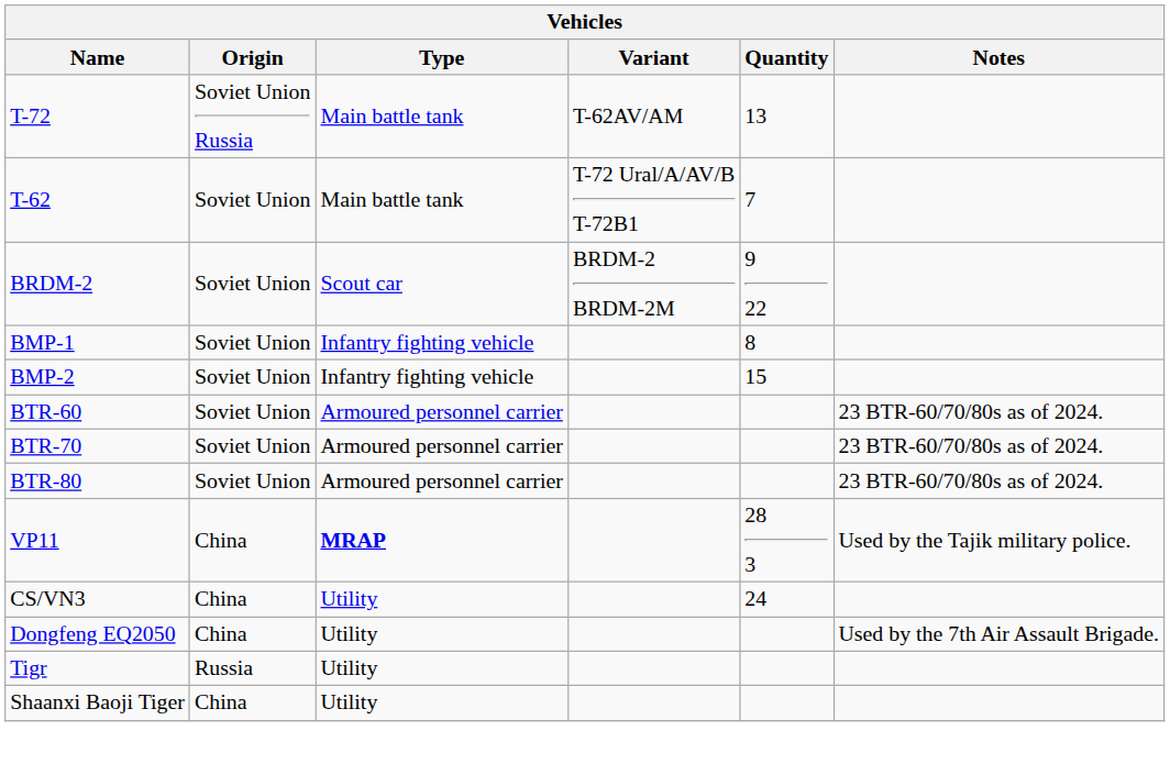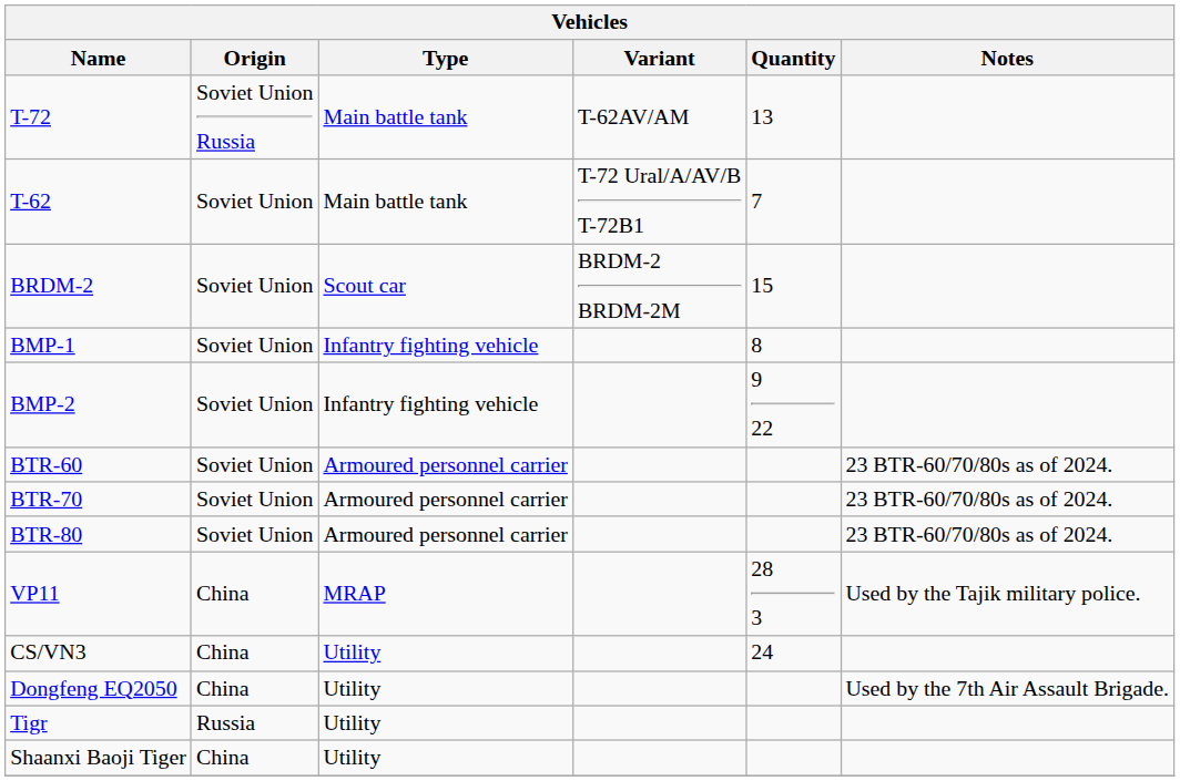 <table class="wikitable sortable">
 <tr>
 <th colspan="6">Vehicles</th>
 </tr>
 <tr>
 <th>Name</th>
 <th>Origin</th>
 <th>Type</th>
 <th>Variant</th>
 <th>Quantity</th>
 <th class="unsortable">Notes</th>
 </tr>
 <tr>
 <td><a href='#'>T-72</a></td>
 <td>Soviet Union<hr><a href='#'>Russia</a></td>
 <td><a href='#'>Main battle tank</a></td>
 <td>T-62AV/AM</td>
 <td>13</td>
 <td></td>
 </tr>
 <tr>
 <td><a href='#'>T-62</a></td>
 <td>Soviet Union</td>
 <td>Main battle tank</td>
 <td>T-72 Ural/A/AV/B<hr>T-72B1</td>
 <td>7</td>
 <td></td>
 </tr>
 <tr>
 <td><a href='#'>BRDM-2</a></td>
 <td>Soviet Union</td>
 <td><a href='#'>Scout car</a></td>
 <td>BRDM-2<hr>BRDM-2M</td>
-<td>9<hr>22</td>
+<td>15</td>
 <td></td>
 </tr>
 <tr>
 <td><a href='#'>BMP-1</a></td>
 <td>Soviet Union</td>
 <td><a href='#'>Infantry fighting vehicle</a></td>
 <td></td>
 <td>8</td>
 <td></td>
 </tr>
 <tr>
 <td><a href='#'>BMP-2</a></td>
 <td>Soviet Union</td>
 <td>Infantry fighting vehicle</td>
 <td></td>
-<td>15</td>
+<td>9<hr>22</td>
 <td></td>
 </tr>
 <tr>
 <td><a href='#'>BTR-60</a></td>
 <td>Soviet Union</td>
 <td><a href='#'>Armoured personnel carrier</a></td>
 <td></td>
 <td></td>
 <td>23 BTR-60/70/80s as of 2024.</td>
 </tr>
 <tr>
 <td><a href='#'>BTR-70</a></td>
 <td>Soviet Union</td>
 <td>Armoured personnel carrier</td>
 <td></td>
 <td></td>
 <td>23 BTR-60/70/80s as of 2024.</td>
 </tr>
 <tr>
 <td><a href='#'>BTR-80</a></td>
 <td>Soviet Union</td>
 <td>Armoured personnel carrier</td>
 <td></td>
 <td></td>
 <td>23 BTR-60/70/80s as of 2024.</td>
 </tr>
 <tr>
 <td><a href='#'>VP11</a></td>
 <td>China</td>
-<td><strong><a href='#'>MRAP</a></strong></td>
+<td><a href='#'>MRAP</a></td>
 <td></td>
 <td>28<hr>3</td>
 <td>Used by the Tajik military police.</td>
 </tr>
 <tr>
 <td>CS/VN3</td>
 <td>China</td>
 <td><a href='#'>Utility</a></td>
 <td></td>
 <td>24</td>
 <td></td>
 </tr>
 <tr>
 <td><a href='#'>Dongfeng EQ2050</a></td>
 <td>China</td>
 <td>Utility</td>
 <td></td>
 <td></td>
 <td>Used by the 7th Air Assault Brigade.</td>
 </tr>
 <tr>
 <td><a href='#'>Tigr</a></td>
 <td>Russia</td>
 <td>Utility</td>
 <td></td>
 <td></td>
 <td></td>
 </tr>
 <tr>
 <td>Shaanxi Baoji Tiger</td>
 <td>China</td>
 <td>Utility</td>
 <td></td>
 <td></td>
 <td></td>
 </tr>
 <tr>
 </tr>
 </table>
